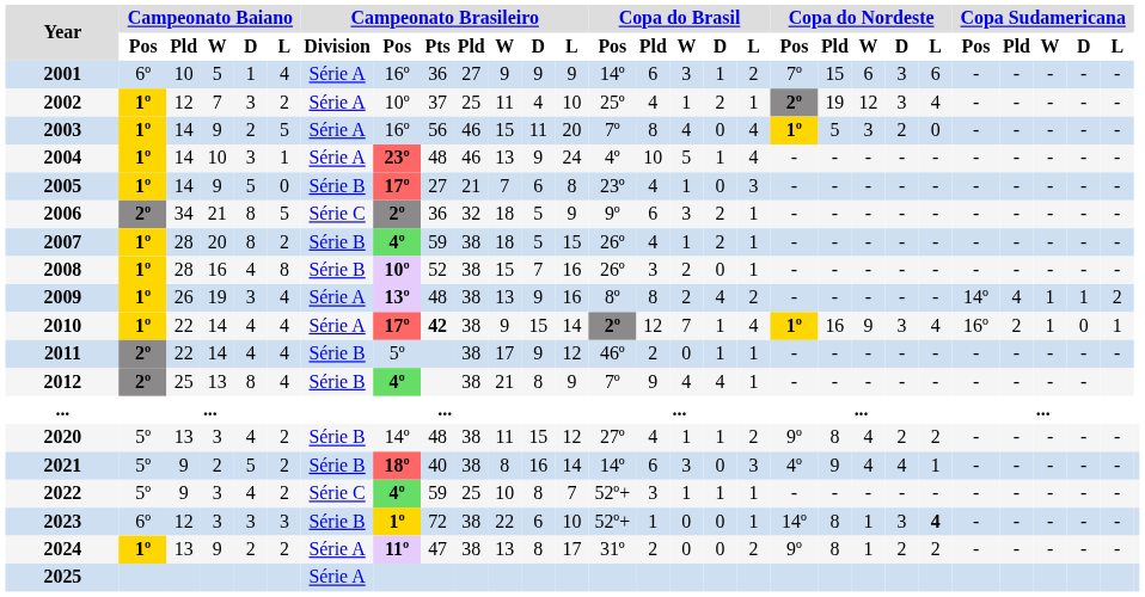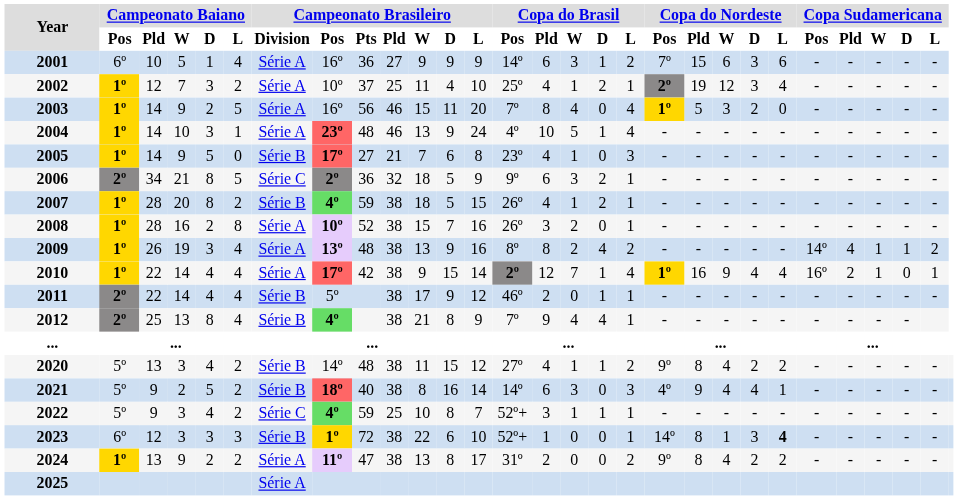 <table class="toccolours" border="0" cellpadding="2" cellspacing="0" style="text-align: center; margin: .25em; font-size:85%">
 <tr>
 <th rowspan="2;" style="background:#ddd; width:10%;"><span>Year</span></th>
 <th colspan="5;" style="background:#ddd;"><a href='#'>Campeonato Baiano</a></th>
 <th colspan="7;" style="background:#ddd;"><a href='#'>Campeonato Brasileiro</a></th>
 <th colspan="5;" style="background:#ddd;"><a href='#'>Copa do Brasil</a></th>
 <th colspan="5;" style="background:#ddd;"><a href='#'>Copa do Nordeste</a></th>
 <th colspan="5;" style="background:#ddd;"><a href='#'>Copa Sudamericana</a></th>
 </tr>
 <tr>
 <th width=30><abbr>Pos</abbr></th>
 <th width=20><abbr>Pld</abbr></th>
 <th width=20><abbr>W</abbr></th>
 <th width=20><abbr>D</abbr></th>
 <th width=20><abbr>L</abbr></th>
 <th width=40>Division</th>
 <th width=30><abbr>Pos</abbr></th>
 <th width=20><abbr>Pts</abbr></th>
 <th width=20><abbr>Pld</abbr></th>
 <th width=20><abbr>W</abbr></th>
 <th width=20><abbr>D</abbr></th>
 <th width=20><abbr>L</abbr></th>
 <th width=30><abbr>Pos</abbr></th>
 <th width=20><abbr>Pld</abbr></th>
 <th width=20><abbr>W</abbr></th>
 <th width=20><abbr>D</abbr></th>
 <th width=20><abbr>L</abbr></th>
 <th width=30><abbr>Pos</abbr></th>
 <th width=20><abbr>Pld</abbr></th>
 <th width=20><abbr>W</abbr></th>
 <th width=20><abbr>D</abbr></th>
 <th width=20><abbr>L</abbr></th>
 <th width=30><abbr>Pos</abbr></th>
 <th width=20><abbr>Pld</abbr></th>
 <th width=20><abbr>W</abbr></th>
 <th width=20><abbr>D</abbr></th>
 <th width=20><abbr>L</abbr></th>
 </tr>
 <tr style="background-color:#f5f5f5; background-color:#cedff2;">
 <td><strong>2001</strong></td>
 <td>6º</td>
 <td>10</td>
 <td>5</td>
 <td>1</td>
 <td>4</td>
 <td><a href='#'>Série A</a></td>
 <td>16º</td>
 <td>36</td>
 <td>27</td>
 <td>9</td>
 <td>9</td>
 <td>9</td>
 <td>14º</td>
 <td>6</td>
 <td>3</td>
 <td>1</td>
 <td>2</td>
 <td>7º</td>
 <td>15</td>
 <td>6</td>
 <td>3</td>
 <td>6</td>
 <td>-</td>
 <td>-</td>
 <td>-</td>
 <td>-</td>
 <td>-</td>
 </tr>
 <tr style="background:#f5f5f5;">
 <td><strong>2002</strong></td>
 <td style="background:gold;"><strong>1º</strong></td>
 <td>12</td>
 <td>7</td>
 <td>3</td>
 <td>2</td>
 <td><a href='#'>Série A</a></td>
 <td>10º</td>
 <td>37</td>
 <td>25</td>
 <td>11</td>
 <td>4</td>
 <td>10</td>
 <td>25º</td>
 <td>4</td>
 <td>1</td>
 <td>2</td>
 <td>1</td>
 <td style="background:#8b8989;"><strong>2º</strong></td>
 <td>19</td>
 <td>12</td>
 <td>3</td>
 <td>4</td>
 <td>-</td>
 <td>-</td>
 <td>-</td>
 <td>-</td>
 <td>-</td>
 </tr>
 <tr style="background-color:#f5f5f5; background-color:#cedff2;">
 <td><strong>2003</strong></td>
 <td style="background:gold;"><strong>1º</strong></td>
 <td>14</td>
 <td>9</td>
 <td>2</td>
 <td>5</td>
 <td><a href='#'>Série A</a></td>
 <td>16º</td>
 <td>56</td>
 <td>46</td>
 <td>15</td>
 <td>11</td>
 <td>20</td>
 <td>7º</td>
 <td>8</td>
 <td>4</td>
 <td>0</td>
 <td>4</td>
 <td bgcolor=gold><strong>1º</strong></td>
 <td>5</td>
 <td>3</td>
 <td>2</td>
 <td>0</td>
 <td>-</td>
 <td>-</td>
 <td>-</td>
 <td>-</td>
 <td>-</td>
 </tr>
 <tr style="background:#f5f5f5;">
 <td><strong>2004</strong></td>
 <td style="background:gold;"><strong>1º</strong></td>
 <td>14</td>
 <td>10</td>
 <td>3</td>
 <td>1</td>
 <td><a href='#'>Série A</a></td>
 <td style="background:#f66;"><strong>23º</strong></td>
 <td>48</td>
 <td>46</td>
 <td>13</td>
 <td>9</td>
 <td>24</td>
 <td>4º</td>
 <td>10</td>
 <td>5</td>
 <td>1</td>
 <td>4</td>
 <td>-</td>
 <td>-</td>
 <td>-</td>
 <td>-</td>
 <td>-</td>
 <td>-</td>
 <td>-</td>
 <td>-</td>
 <td>-</td>
 <td>-</td>
 </tr>
 <tr style="background-color:#f5f5f5; background-color:#cedff2;">
 <td><strong>2005</strong></td>
 <td style="background:gold;"><strong>1º</strong></td>
 <td>14</td>
 <td>9</td>
 <td>5</td>
 <td>0</td>
 <td><a href='#'>Série B</a></td>
 <td style="background:#f66;"><strong>17º</strong></td>
 <td>27</td>
 <td>21</td>
 <td>7</td>
 <td>6</td>
 <td>8</td>
 <td>23º</td>
 <td>4</td>
 <td>1</td>
 <td>0</td>
 <td>3</td>
 <td>-</td>
 <td>-</td>
 <td>-</td>
 <td>-</td>
 <td>-</td>
 <td>-</td>
 <td>-</td>
 <td>-</td>
 <td>-</td>
 <td>-</td>
 </tr>
 <tr style="background:#f5f5f5;">
 <td><strong>2006</strong></td>
 <td style="background:#8b8989;"><strong>2º</strong></td>
 <td>34</td>
 <td>21</td>
 <td>8</td>
 <td>5</td>
 <td><a href='#'>Série C</a></td>
 <td style="background:#8B8989;"><strong>2º</strong></td>
 <td>36</td>
 <td>32</td>
 <td>18</td>
 <td>5</td>
 <td>9</td>
 <td>9º</td>
 <td>6</td>
 <td>3</td>
 <td>2</td>
 <td>1</td>
 <td>-</td>
 <td>-</td>
 <td>-</td>
 <td>-</td>
 <td>-</td>
 <td>-</td>
 <td>-</td>
 <td>-</td>
 <td>-</td>
 <td>-</td>
 </tr>
 <tr style="background-color:#f5f5f5; background-color:#cedff2;">
 <td><strong>2007</strong></td>
 <td style="background:gold;"><strong>1º</strong></td>
 <td>28</td>
 <td>20</td>
 <td>8</td>
 <td>2</td>
 <td><a href='#'>Série B</a></td>
 <td style="background:#6d6;"><strong>4º</strong></td>
 <td>59</td>
 <td>38</td>
 <td>18</td>
 <td>5</td>
 <td>15</td>
 <td>26º</td>
 <td>4</td>
 <td>1</td>
 <td>2</td>
 <td>1</td>
 <td>-</td>
 <td>-</td>
 <td>-</td>
 <td>-</td>
 <td>-</td>
 <td>-</td>
 <td>-</td>
 <td>-</td>
 <td>-</td>
 <td>-</td>
 </tr>
 <tr style="background:#f5f5f5;">
 <td><strong>2008</strong></td>
 <td style="background:gold;"><strong>1º</strong></td>
 <td>28</td>
 <td>16</td>
-<td>4</td>
+<td>2</td>
 <td>8</td>
-<td><a href='#'>Série B</a></td>
+<td><a href='#'>Série A</a></td>
 <td style="background:#e6ccfc"><strong>10º</strong></td>
 <td>52</td>
 <td>38</td>
 <td>15</td>
 <td>7</td>
 <td>16</td>
 <td>26º</td>
 <td>3</td>
 <td>2</td>
 <td>0</td>
 <td>1</td>
 <td>-</td>
 <td>-</td>
 <td>-</td>
 <td>-</td>
 <td>-</td>
 <td>-</td>
 <td>-</td>
 <td>-</td>
 <td>-</td>
 <td>-</td>
 </tr>
 <tr style="background-color:#f5f5f5; background-color:#cedff2;">
 <td><strong>2009</strong></td>
 <td style="background:gold;"><strong>1º</strong></td>
 <td>26</td>
 <td>19</td>
 <td>3</td>
 <td>4</td>
 <td><a href='#'>Série A</a></td>
 <td style="background:#e6ccfc"><strong>13º</strong></td>
 <td>48</td>
 <td>38</td>
 <td>13</td>
 <td>9</td>
 <td>16</td>
 <td>8º</td>
 <td>8</td>
 <td>2</td>
 <td>4</td>
 <td>2</td>
 <td>-</td>
 <td>-</td>
 <td>-</td>
 <td>-</td>
 <td>-</td>
 <td>14º</td>
 <td>4</td>
 <td>1</td>
 <td>1</td>
 <td>2</td>
 </tr>
 <tr style="background:#f5f5f5;">
 <td><strong>2010</strong></td>
 <td style="background:gold;"><strong>1º</strong></td>
 <td>22</td>
 <td>14</td>
 <td>4</td>
 <td>4</td>
 <td><a href='#'>Série A</a></td>
 <td style="background:#f66;"><strong>17º</strong></td>
-<td><strong>42</strong></td>
+<td>42</td>
 <td>38</td>
 <td>9</td>
 <td>15</td>
 <td>14</td>
 <td style="background:#8b8989;"><strong>2º</strong></td>
 <td>12</td>
 <td>7</td>
 <td>1</td>
 <td>4</td>
 <td bgcolor=gold><strong>1º</strong></td>
 <td>16</td>
 <td>9</td>
-<td>3</td>
+<td>4</td>
 <td>4 </td>
 <td>16º</td>
 <td>2</td>
 <td>1</td>
 <td>0</td>
 <td>1</td>
 </tr>
 <tr style="background-color:#f5f5f5; background-color:#cedff2;">
 <td><strong>2011</strong></td>
 <td style="background:#8b8989;"><strong>2º</strong></td>
 <td>22</td>
 <td>14</td>
 <td>4</td>
 <td>4</td>
 <td><a href='#'>Série B</a></td>
 <td>5º</td>
 <td></td>
 <td>38</td>
 <td>17</td>
 <td>9</td>
 <td>12</td>
 <td>46º</td>
 <td>2</td>
 <td>0</td>
 <td>1</td>
 <td>1</td>
 <td>-</td>
 <td>-</td>
 <td>-</td>
 <td>-</td>
 <td>-</td>
 <td>-</td>
 <td>-</td>
 <td>-</td>
 <td>-</td>
 <td>-</td>
 </tr>
 <tr style="background:#f5f5f5;">
 <td><strong>2012</strong></td>
 <td style="background:#8b8989;"><strong>2º</strong></td>
 <td>25</td>
 <td>13</td>
 <td>8</td>
 <td>4</td>
 <td><a href='#'>Série B</a></td>
 <td style="background:#6d6;"><strong>4º</strong></td>
 <td></td>
 <td>38</td>
 <td>21</td>
 <td>8</td>
 <td>9</td>
 <td>7º</td>
 <td>9</td>
 <td>4</td>
 <td>4</td>
 <td>1</td>
 <td>-</td>
 <td>-</td>
 <td>-</td>
 <td>-</td>
 <td>-</td>
 <td>-</td>
 <td>-</td>
 <td>-</td>
 <td>-</td>
 <td></td>
 </tr>
 <tr>
 <td><strong>...</strong></td>
 <th colspan="5;">...</th>
 <th colspan="7;">...</th>
 <th colspan="5;">...</th>
 <th colspan="5;">...</th>
 <th colspan="5;">...</th>
 </tr>
 <tr style="background:#f5f5f5;">
 <td><strong>2020</strong></td>
 <td>5º</td>
 <td>13</td>
 <td>3</td>
 <td>4</td>
 <td>2   </td>
 <td><a href='#'>Série B</a></td>
 <td>14º</td>
 <td>48</td>
 <td>38</td>
 <td>11</td>
 <td>15</td>
 <td>12</td>
 <td>27º</td>
 <td>4</td>
 <td>1</td>
 <td>1</td>
 <td>2   </td>
 <td>9º</td>
 <td>8</td>
 <td>4</td>
 <td>2</td>
 <td>2  </td>
 <td>-</td>
 <td>-</td>
 <td>-</td>
 <td>-</td>
 <td>-</td>
 <td></td>
 </tr>
 <tr style="background:#cedff2;">
 <td><strong>2021</strong></td>
 <td>5º</td>
 <td>9</td>
 <td>2</td>
 <td>5</td>
 <td>2   </td>
 <td><a href='#'>Série B</a></td>
 <td style="background:#f66;"><strong>18º</strong></td>
 <td>40</td>
 <td>38</td>
 <td>8</td>
 <td>16</td>
 <td>14</td>
 <td>14º</td>
 <td>6</td>
 <td>3</td>
 <td>0</td>
 <td>3   </td>
 <td>4º</td>
 <td>9</td>
 <td>4</td>
 <td>4</td>
 <td>1 </td>
 <td>-</td>
 <td>-</td>
 <td>-</td>
 <td>-</td>
 <td>-</td>
 <td></td>
 </tr>
 <tr style="background:#f5f5f5;">
 <td><strong>2022</strong></td>
 <td>5º</td>
 <td>9</td>
 <td>3</td>
 <td>4</td>
 <td>2   </td>
 <td><a href='#'>Série C</a></td>
 <td style="background:#6d6;"><strong>4º</strong></td>
 <td>59</td>
 <td>25</td>
 <td>10</td>
 <td>8</td>
 <td>7</td>
 <td>52º+</td>
 <td>3</td>
 <td>1</td>
 <td>1</td>
 <td>1   </td>
 <td>-</td>
 <td>-</td>
 <td>-</td>
 <td>-</td>
 <td>-  </td>
 <td>-</td>
 <td>-</td>
 <td>-</td>
 <td>-</td>
 <td>-</td>
 <td></td>
 </tr>
 <tr style="background:#cedff2;">
 <td><strong>2023</strong></td>
 <td>6º</td>
 <td>12</td>
 <td>3</td>
 <td>3</td>
 <td>3   </td>
 <td><a href='#'>Série B</a></td>
 <td style="background:#FFD700;"><strong>1º</strong></td>
 <td>72</td>
 <td>38</td>
 <td>22</td>
 <td>6</td>
 <td>10</td>
 <td>52º+</td>
 <td>1</td>
 <td>0</td>
 <td>0</td>
 <td>1   </td>
 <td>14º</td>
 <td>8</td>
 <td>1</td>
 <td>3</td>
 <td><strong>4 </strong></td>
 <td>-</td>
 <td>-</td>
 <td>-</td>
 <td>-</td>
 <td>-</td>
 <td></td>
 </tr>
 <tr style="background:#f5f5f5;">
 <td><strong>2024</strong></td>
 <td style="background:#FFD700;"><strong>1º</strong></td>
 <td>13</td>
 <td>9</td>
 <td>2</td>
 <td>2   </td>
 <td><a href='#'>Série A</a></td>
 <td style="background:#e6ccfc;"><strong>11º</strong></td>
 <td>47</td>
 <td>38</td>
 <td>13</td>
 <td>8</td>
 <td>17</td>
 <td>31º</td>
 <td>2</td>
 <td>0</td>
 <td>0</td>
 <td>2  </td>
 <td>9º</td>
 <td>8</td>
-<td>1</td>
+<td>4</td>
 <td>2</td>
 <td>2  </td>
 <td>-</td>
 <td>-</td>
 <td>-</td>
 <td>-</td>
 <td>-</td>
 <td></td>
 </tr>
 <tr style="background:#cedff2;">
 <td><strong>2025</strong></td>
 <td></td>
 <td></td>
 <td></td>
 <td></td>
 <td></td>
 <td><a href='#'>Série A</a></td>
 <td></td>
 <td></td>
 <td></td>
 <td></td>
 <td></td>
 <td></td>
 <td></td>
 <td></td>
 <td></td>
 <td></td>
 <td></td>
 <td></td>
 <td></td>
 <td></td>
 <td></td>
 <td></td>
 <td></td>
 <td></td>
 <td></td>
 <td></td>
 <td></td>
 <td></td>
 </tr>
 </table>
